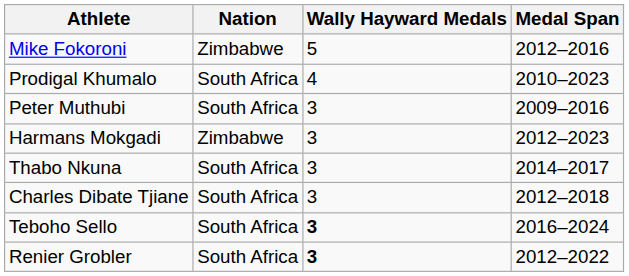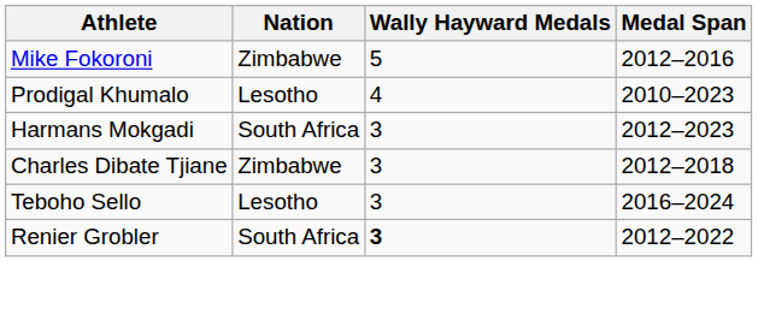 <table class="wikitable sortable">
 <tr>
 <th>Athlete</th>
 <th>Nation</th>
 <th>Wally Hayward Medals</th>
 <th>Medal Span</th>
 </tr>
 <tr>
 <td><a href='#'>Mike Fokoroni</a></td>
 <td> Zimbabwe</td>
 <td>5</td>
 <td>2012–2016</td>
 </tr>
 <tr>
 <td>Prodigal Khumalo</td>
-<td> South Africa</td>
+<td> Lesotho</td>
 <td>4</td>
 <td>2010–2023</td>
 </tr>
 <tr>
-<td>Peter Muthubi</td>
+<td>Harmans Mokgadi</td>
 <td> South Africa</td>
-<td>3</td>
-<td>2009–2016</td>
-</tr>
-<tr>
-<td>Harmans Mokgadi</td>
-<td> Zimbabwe</td>
 <td>3</td>
 <td>2012–2023</td>
 </tr>
 <tr>
-<td>Thabo Nkuna</td>
-<td> South Africa</td>
-<td>3</td>
-<td>2014–2017</td>
-</tr>
-<tr>
 <td>Charles Dibate Tjiane</td>
-<td> South Africa</td>
+<td> Zimbabwe</td>
 <td>3</td>
 <td>2012–2018</td>
 </tr>
 <tr>
 <td>Teboho Sello</td>
-<td> South Africa</td>
-<td><strong>3</strong></td>
+<td> Lesotho</td>
+<td>3</td>
 <td>2016–2024</td>
 </tr>
 <tr>
 <td>Renier Grobler</td>
 <td> South Africa</td>
 <td><strong>3</strong></td>
 <td>2012–2022</td>
 </tr>
 </table>
